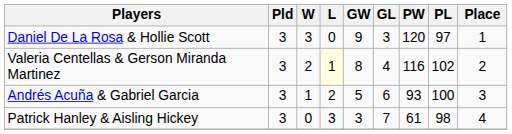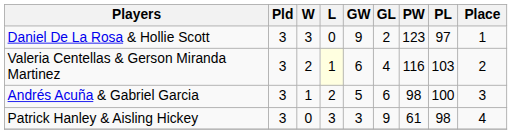 <table class=wikitable style="text-align:center">
 <tr>
 <th width=300>Players</th>
 <th width=20>Pld</th>
 <th width=20>W</th>
 <th width=20>L</th>
 <th width=20>GW</th>
 <th width=20>GL</th>
 <th width=20>PW</th>
 <th width=20>PL</th>
 <th width=50>Place</th>
 </tr>
 <tr>
 <td align="left"> <a href='#'>Daniel De La Rosa</a> & Hollie Scott</td>
 <td>3</td>
 <td>3</td>
 <td>0</td>
 <td>9</td>
-<td>3</td>
-<td>120</td>
+<td>2</td>
+<td>123</td>
 <td>97</td>
 <td>1</td>
 </tr>
 <tr>
 <td align="left"> Valeria Centellas & Gerson Miranda Martinez</td>
 <td>3</td>
 <td>2</td>
 <td style="background: lightyellow;">1</td>
-<td>8</td>
+<td>6</td>
 <td>4</td>
 <td>116</td>
-<td>102</td>
+<td>103</td>
 <td>2</td>
 </tr>
 <tr>
 <td align=left> <a href='#'>Andrés Acuña</a> & Gabriel Garcia</td>
 <td>3</td>
 <td>1</td>
 <td>2</td>
 <td>5</td>
 <td>6</td>
-<td>93</td>
+<td>98</td>
 <td>100</td>
 <td>3</td>
 </tr>
 <tr>
 <td align="left"> Patrick Hanley & Aisling Hickey</td>
 <td>3</td>
 <td>0</td>
 <td>3</td>
 <td>3</td>
-<td>7</td>
+<td>9</td>
 <td>61</td>
 <td>98</td>
 <td>4</td>
 </tr>
 <tr>
 </tr>
 </table>
